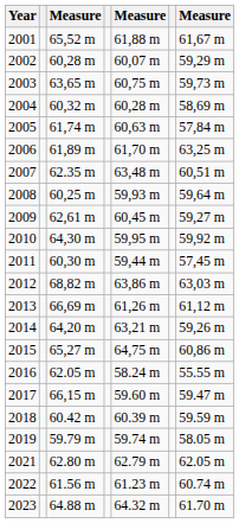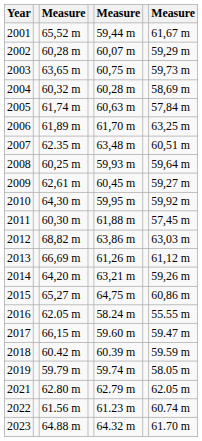 <table class="wikitable">
 <tr>
 <th>Year</th>
 <th></th>
 <th>Measure</th>
 <th></th>
 <th>Measure</th>
 <th></th>
 <th>Measure</th>
 </tr>
 <tr>
 <td>2001</td>
 <td></td>
 <td>65,52 m</td>
 <td></td>
-<td>61,88 m</td>
+<td>59,44 m</td>
 <td></td>
 <td>61,67 m</td>
 </tr>
 <tr>
 <td>2002</td>
 <td></td>
 <td>60,28 m</td>
 <td></td>
 <td>60,07 m</td>
 <td></td>
 <td>59,29 m</td>
 </tr>
 <tr>
 <td>2003</td>
 <td></td>
 <td>63,65 m</td>
 <td></td>
 <td>60,75 m</td>
 <td></td>
 <td>59,73 m</td>
 </tr>
 <tr>
 <td>2004</td>
 <td></td>
 <td>60,32 m</td>
 <td></td>
 <td>60,28 m</td>
 <td></td>
 <td>58,69 m</td>
 </tr>
 <tr>
 <td>2005</td>
 <td></td>
 <td>61,74 m</td>
 <td></td>
 <td>60,63 m</td>
 <td></td>
 <td>57,84 m</td>
 </tr>
 <tr>
 <td>2006</td>
 <td></td>
 <td>61,89 m</td>
 <td></td>
 <td>61,70 m</td>
 <td></td>
 <td>63,25 m</td>
 </tr>
 <tr>
 <td>2007</td>
 <td></td>
 <td>62.35 m</td>
 <td></td>
 <td>63,48 m</td>
 <td></td>
 <td>60,51 m</td>
 </tr>
 <tr>
 <td>2008</td>
 <td></td>
 <td>60,25 m</td>
 <td></td>
 <td>59,93 m</td>
 <td></td>
 <td>59,64 m</td>
 </tr>
 <tr>
 <td>2009</td>
 <td></td>
 <td>62,61 m</td>
 <td></td>
 <td>60,45 m</td>
 <td></td>
 <td>59,27 m</td>
 </tr>
 <tr>
 <td>2010</td>
 <td></td>
 <td>64,30 m</td>
 <td></td>
 <td>59,95 m</td>
 <td></td>
 <td>59,92 m</td>
 </tr>
 <tr>
 <td>2011</td>
 <td></td>
 <td>60,30 m</td>
 <td></td>
-<td>59,44 m</td>
+<td>61,88 m</td>
 <td></td>
 <td>57,45 m</td>
 </tr>
 <tr>
 <td>2012</td>
 <td></td>
 <td>68,82 m</td>
 <td></td>
 <td>63,86 m</td>
 <td></td>
 <td>63,03 m</td>
 </tr>
 <tr>
 <td>2013</td>
 <td></td>
 <td>66,69 m</td>
 <td></td>
 <td>61,26 m</td>
 <td></td>
 <td>61,12 m</td>
 </tr>
 <tr>
 <td>2014</td>
 <td></td>
 <td>64,20 m</td>
 <td></td>
 <td>63,21 m</td>
 <td></td>
 <td>59,26 m</td>
 </tr>
 <tr>
 <td>2015</td>
 <td></td>
 <td>65,27 m</td>
 <td></td>
 <td>64,75 m</td>
 <td></td>
 <td>60,86 m</td>
 </tr>
 <tr>
 <td>2016</td>
 <td></td>
 <td>62.05 m</td>
 <td></td>
 <td>58.24 m</td>
 <td></td>
 <td>55.55 m</td>
 </tr>
 <tr>
 <td>2017</td>
 <td></td>
 <td>66,15 m</td>
 <td></td>
 <td>59.60 m</td>
 <td></td>
 <td>59.47 m</td>
 </tr>
 <tr>
 <td>2018</td>
 <td></td>
 <td>60.42 m</td>
 <td></td>
 <td>60.39 m</td>
 <td></td>
 <td>59.59 m</td>
 </tr>
 <tr>
 <td>2019</td>
 <td></td>
 <td>59.79 m</td>
 <td></td>
 <td>59.74 m</td>
 <td></td>
 <td>58.05 m</td>
 </tr>
 <tr>
 <td>2021</td>
 <td></td>
 <td>62.80 m</td>
 <td></td>
 <td>62.79 m</td>
 <td></td>
 <td>62.05 m</td>
 </tr>
 <tr>
 <td>2022</td>
 <td></td>
 <td>61.56 m</td>
 <td></td>
 <td>61.23 m</td>
 <td></td>
 <td>60.74 m</td>
 </tr>
 <tr>
 <td>2023</td>
 <td></td>
 <td>64.88 m</td>
 <td></td>
 <td>64.32 m</td>
 <td></td>
 <td>61.70 m</td>
 </tr>
 </table>
